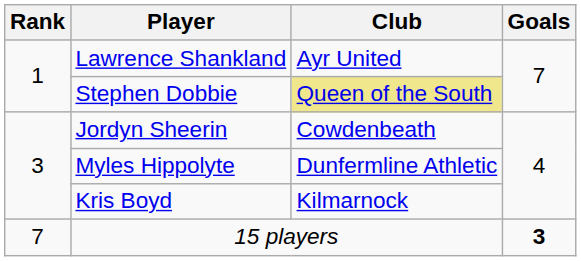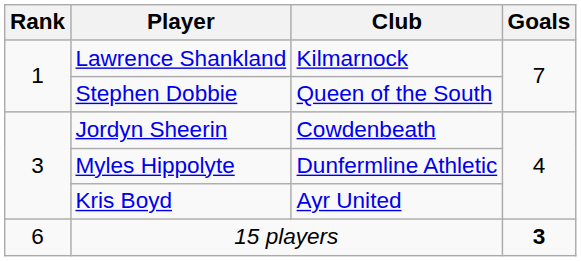 <table class="wikitable sortable" style="text-align:center">
 <tr>
 <th>Rank</th>
 <th>Player</th>
 <th>Club</th>
 <th>Goals</th>
 </tr>
 <tr>
 <td rowspan="2">1</td>
 <td align="left"> <a href='#'>Lawrence Shankland</a></td>
-<td align="left"><a href='#'>Ayr United</a></td>
+<td align="left"><a href='#'>Kilmarnock</a></td>
 <td rowspan="2">7</td>
 </tr>
 <tr>
 <td align="left"> <a href='#'>Stephen Dobbie</a></td>
-<td align="left" style="background: khaki;"><a href='#'>Queen of the South</a></td>
+<td align="left"><a href='#'>Queen of the South</a></td>
 </tr>
 <tr>
 <td rowspan="3">3</td>
 <td align="left"> <a href='#'>Jordyn Sheerin</a></td>
 <td align="left"><a href='#'>Cowdenbeath</a></td>
 <td rowspan="3">4</td>
 </tr>
 <tr>
 <td align="left"> <a href='#'>Myles Hippolyte</a></td>
 <td align="left"><a href='#'>Dunfermline Athletic</a></td>
 </tr>
 <tr>
 <td align="left"> <a href='#'>Kris Boyd</a></td>
-<td align="left"><a href='#'>Kilmarnock</a></td>
+<td align="left"><a href='#'>Ayr United</a></td>
 </tr>
 <tr>
-<td>7</td>
+<td>6</td>
 <td colspan="2"><em>15 players</em></td>
 <td><strong>3</strong></td>
 </tr>
 </table>
